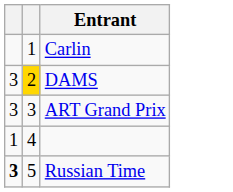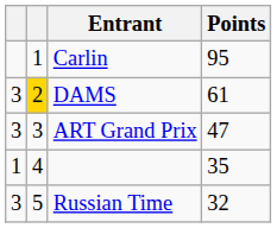 <table class="wikitable" style="font-size: 85%;">
 <tr>
 <th></th>
 <th></th>
 <th>Entrant</th>
+<th>Points</th>
 </tr>
 <tr>
 <td></td>
 <td align="center">1</td>
 <td> <a href='#'>Carlin</a></td>
+<td>95</td>
 </tr>
 <tr>
 <td> 3</td>
 <td align="center" style="background: gold;">2</td>
 <td> <a href='#'>DAMS</a></td>
+<td>61</td>
 </tr>
 <tr>
 <td> 3</td>
 <td align="center">3</td>
 <td> <a href='#'>ART Grand Prix</a></td>
+<td>47</td>
 </tr>
 <tr>
 <td> 1</td>
 <td align="center">4</td>
 <td></td>
+<td>35</td>
 </tr>
 <tr>
-<td><strong> 3</strong></td>
+<td> 3</td>
 <td align="center">5</td>
 <td> <a href='#'>Russian Time</a></td>
+<td>32</td>
 </tr>
 </table>
